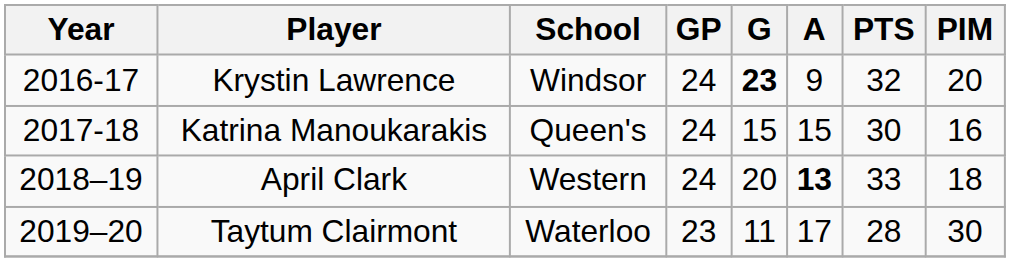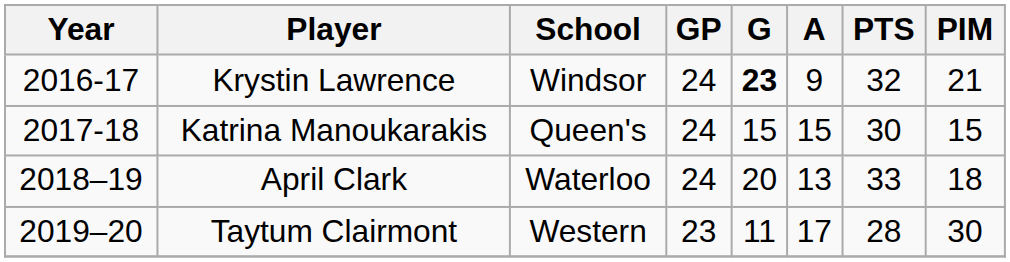 <table class="wikitable sortable" style="width:40%;">
 <tr>
 <th>Year</th>
 <th>Player</th>
 <th>School</th>
 <th>GP</th>
 <th>G</th>
 <th>A</th>
 <th>PTS</th>
 <th>PIM</th>
 </tr>
 <tr style="text-align:center;" bgcolor="">
 <td>2016-17</td>
 <td>Krystin Lawrence</td>
 <td>Windsor</td>
 <td>24</td>
 <td><strong>23</strong></td>
 <td>9</td>
 <td>32</td>
-<td>20</td>
+<td>21</td>
 </tr>
 <tr align="center" bgcolor="">
 <td>2017-18</td>
 <td>Katrina Manoukarakis</td>
 <td>Queen's</td>
 <td>24</td>
 <td>15</td>
 <td>15</td>
 <td>30</td>
-<td>16</td>
+<td>15</td>
 </tr>
 <tr align="center" bgcolor="">
 <td>2018–19</td>
 <td>April Clark</td>
-<td>Western</td>
+<td>Waterloo</td>
 <td>24</td>
 <td>20</td>
-<td><strong>13</strong></td>
+<td>13</td>
 <td>33</td>
 <td>18</td>
 </tr>
 <tr align="center" bgcolor="">
 <td>2019–20</td>
 <td>Taytum Clairmont</td>
-<td>Waterloo</td>
+<td>Western</td>
 <td>23</td>
 <td>11</td>
 <td>17</td>
 <td>28</td>
 <td>30</td>
 </tr>
 <tr align="center" bgcolor="">
 </tr>
 </table>
